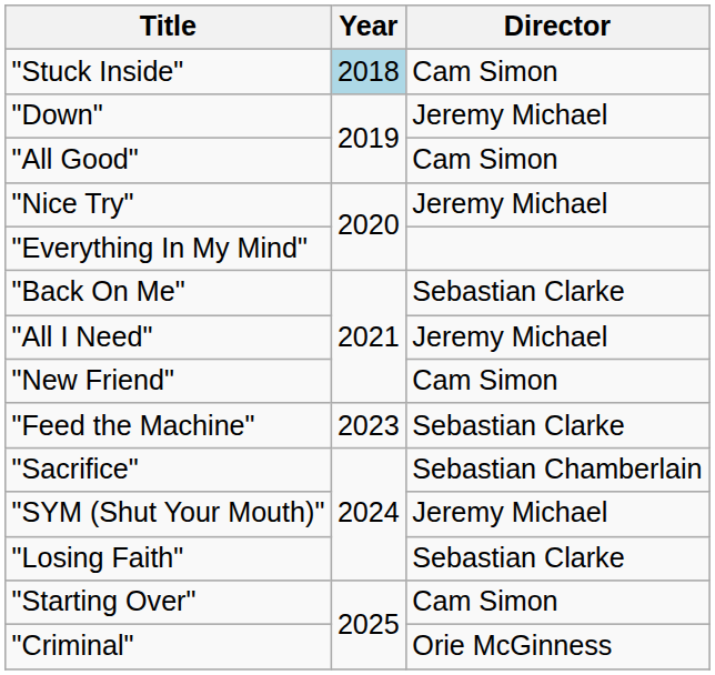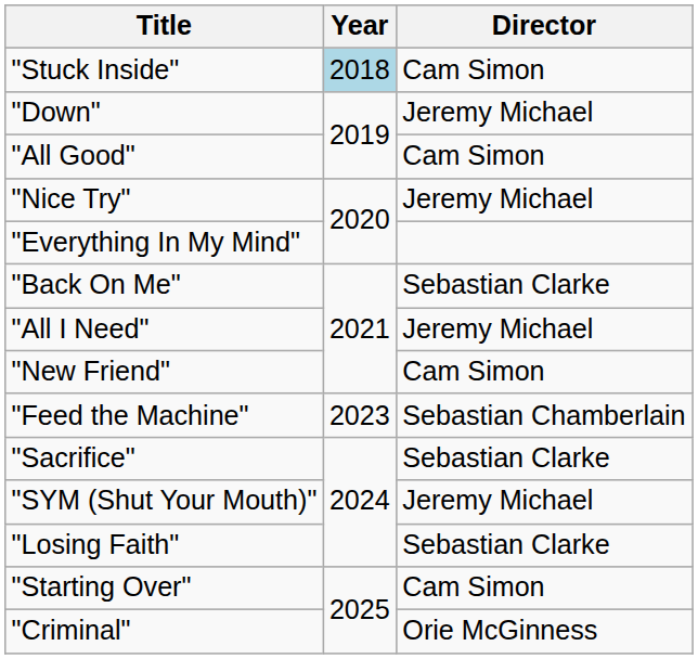 <table class="wikitable plainrowheaders">
 <tr>
 <th>Title</th>
 <th>Year</th>
 <th>Director</th>
 </tr>
 <tr>
 <td>"Stuck Inside"</td>
 <td style="background: lightblue;">2018</td>
 <td>Cam Simon</td>
 </tr>
 <tr>
 <td>"Down"</td>
 <td rowspan="2">2019</td>
 <td>Jeremy Michael</td>
 </tr>
 <tr>
 <td>"All Good"</td>
 <td>Cam Simon</td>
 </tr>
 <tr>
 <td>"Nice Try"</td>
 <td rowspan="2">2020</td>
 <td>Jeremy Michael</td>
 </tr>
 <tr>
 <td>"Everything In My Mind"</td>
 <td></td>
 </tr>
 <tr>
 <td>"Back On Me"</td>
 <td rowspan="3">2021</td>
 <td>Sebastian Clarke</td>
 </tr>
 <tr>
 <td>"All I Need"</td>
 <td>Jeremy Michael</td>
 </tr>
 <tr>
 <td>"New Friend"</td>
 <td>Cam Simon</td>
 </tr>
 <tr>
 <td>"Feed the Machine" </td>
 <td>2023</td>
-<td>Sebastian Clarke</td>
+<td>Sebastian Chamberlain</td>
 </tr>
 <tr>
 <td>"Sacrifice"</td>
 <td rowspan="3">2024</td>
-<td>Sebastian Chamberlain</td>
+<td>Sebastian Clarke</td>
 </tr>
 <tr>
 <td>"SYM (Shut Your Mouth)"</td>
 <td>Jeremy Michael</td>
 </tr>
 <tr>
 <td>"Losing Faith"</td>
 <td>Sebastian Clarke</td>
 </tr>
 <tr>
 <td>"Starting Over"</td>
 <td rowspan="2">2025</td>
 <td>Cam Simon</td>
 </tr>
 <tr>
 <td>"Criminal"</td>
 <td>Orie McGinness</td>
 </tr>
 </table>
